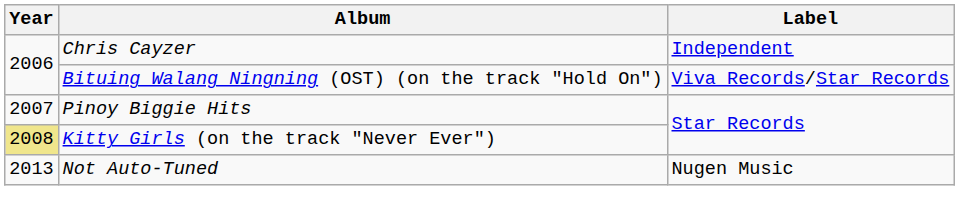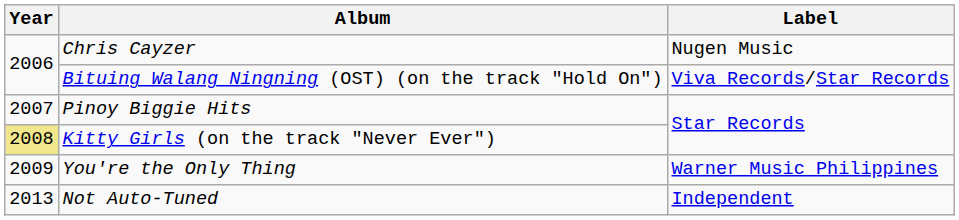 <table class="wikitable" style="font-size: 95%;">
 <tr>
 <th>Year</th>
 <th>Album</th>
 <th>Label</th>
 </tr>
 <tr>
 <td rowspan=2>2006</td>
 <td><em>Chris Cayzer</em></td>
-<td><a href='#'>Independent</a></td>
+<td>Nugen Music</td>
 </tr>
 <tr>
 <td><em><a href='#'>Bituing Walang Ningning</a></em> (OST) (on the track "Hold On")</td>
 <td><a href='#'>Viva Records</a>/<a href='#'>Star Records</a></td>
 </tr>
 <tr>
 <td>2007</td>
 <td><em>Pinoy Biggie Hits</em></td>
 <td rowspan="2"><a href='#'>Star Records</a></td>
 </tr>
 <tr>
 <td style="background: khaki;">2008</td>
 <td><em><a href='#'>Kitty Girls</a></em> (on the track "Never Ever")</td>
 </tr>
 <tr>
+<td rowspan=1>2009</td>
+<td><em>You're the Only Thing</em></td>
+<td><a href='#'>Warner Music Philippines</a></td>
+</tr>
+<tr>
 <td rowspan=1>2013</td>
 <td><em>Not Auto-Tuned</em></td>
-<td>Nugen Music</td>
+<td><a href='#'>Independent</a></td>
 </tr>
 </table>
